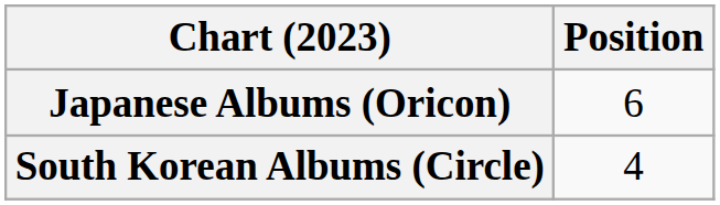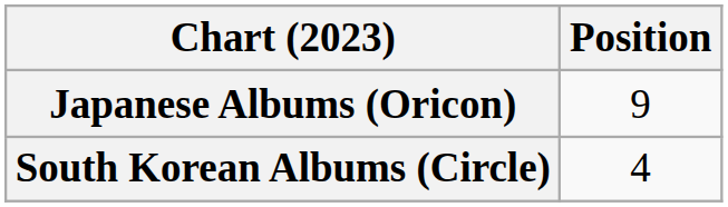 <table class="wikitable sortable plainrowheaders" style="text-align:center">
 <tr>
 <th scope="col">Chart (2023)</th>
 <th scope="col">Position</th>
 </tr>
 <tr>
 <th scope="row">Japanese Albums (Oricon)</th>
-<td>6</td>
+<td>9</td>
 </tr>
 <tr>
 <th scope="row">South Korean Albums (Circle)</th>
 <td>4</td>
 </tr>
 </table>
